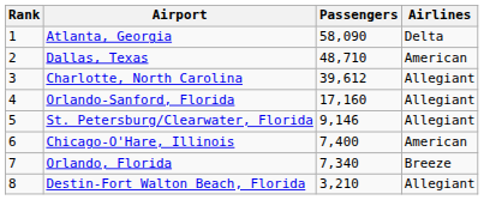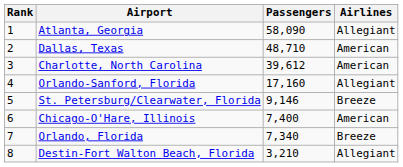 <table class="wikitable sortable" style="font-size: 95%">
 <tr>
 <th>Rank</th>
 <th>Airport</th>
 <th>Passengers</th>
 <th>Airlines</th>
 </tr>
 <tr>
 <td>1</td>
 <td> <a href='#'>Atlanta, Georgia</a></td>
 <td>58,090</td>
-<td>Delta</td>
+<td>Allegiant</td>
 </tr>
 <tr>
 <td>2</td>
 <td> <a href='#'>Dallas, Texas</a></td>
 <td>48,710</td>
 <td>American</td>
 </tr>
 <tr>
 <td>3</td>
 <td> <a href='#'>Charlotte, North Carolina</a></td>
 <td>39,612</td>
-<td>Allegiant</td>
+<td>American</td>
 </tr>
 <tr>
 <td>4</td>
 <td> <a href='#'>Orlando-Sanford, Florida</a></td>
 <td>17,160</td>
 <td>Allegiant</td>
 </tr>
 <tr>
 <td>5</td>
 <td> <a href='#'>St. Petersburg/Clearwater, Florida</a></td>
 <td>9,146</td>
-<td>Allegiant</td>
+<td>Breeze</td>
 </tr>
 <tr>
 <td>6</td>
 <td> <a href='#'>Chicago-O'Hare, Illinois</a></td>
 <td>7,400</td>
 <td>American</td>
 </tr>
 <tr>
 <td>7</td>
 <td> <a href='#'>Orlando, Florida</a></td>
 <td>7,340</td>
 <td>Breeze</td>
 </tr>
 <tr>
 <td>8</td>
 <td> <a href='#'>Destin-Fort Walton Beach, Florida</a></td>
 <td>3,210</td>
 <td>Allegiant</td>
 </tr>
 </table>
